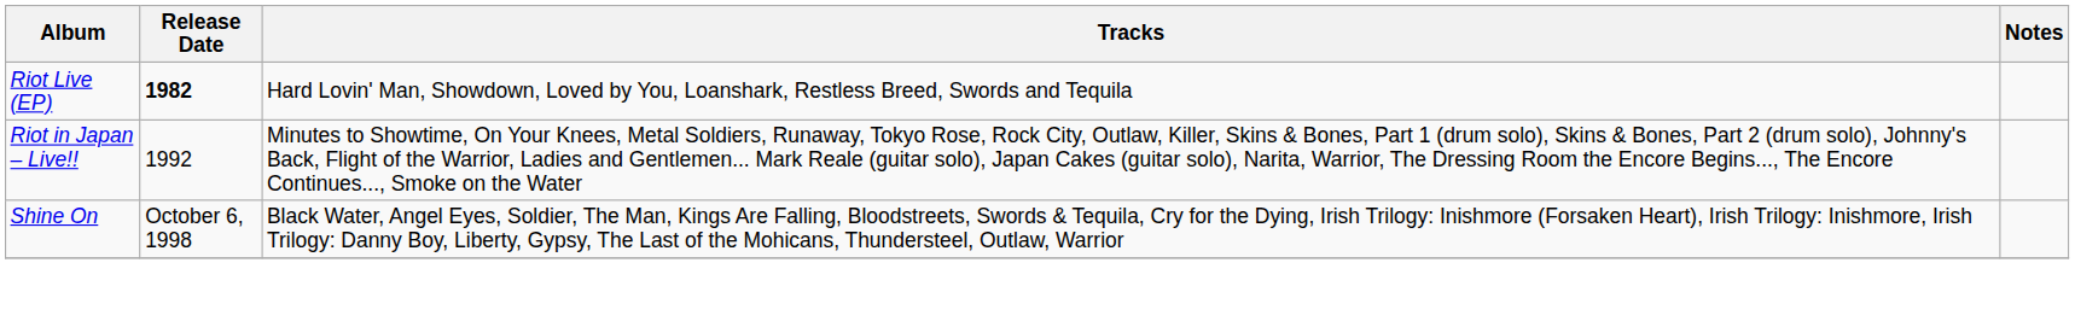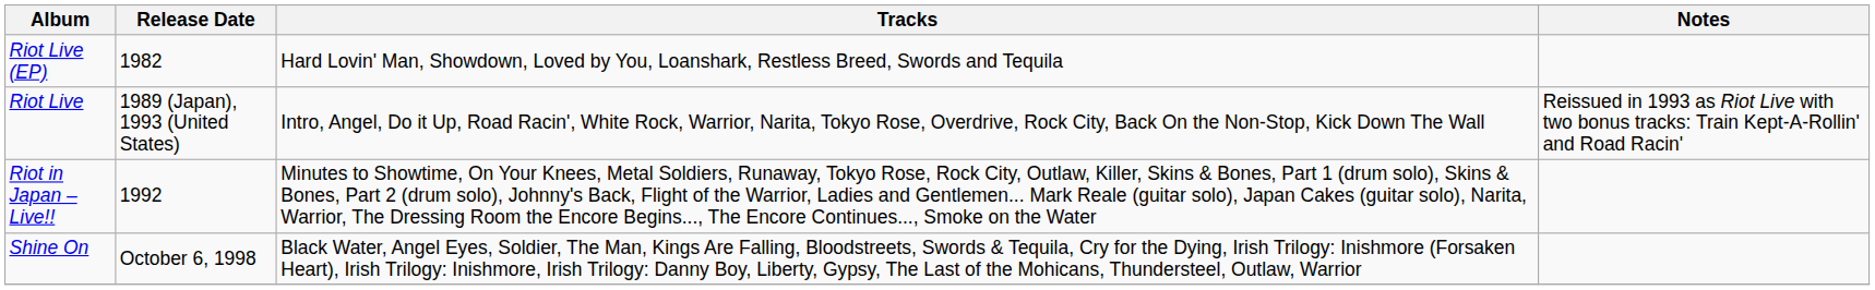 <table class="wikitable">
 <tr>
 <th>Album</th>
 <th>Release Date</th>
 <th>Tracks</th>
 <th>Notes</th>
 </tr>
 <tr -->
 <td valign="top"><em><a href='#'>Riot Live (EP)</a></em></td>
-<td><strong>1982</strong></td>
+<td>1982</td>
 <td>Hard Lovin' Man, Showdown, Loved by You, Loanshark, Restless Breed, Swords and Tequila</td>
 <td></td>
+</tr>
+<tr -->
+<td valign="top"><em><a href='#'>Riot Live</a></em></td>
+<td>1989 (Japan), 1993 (United States)</td>
+<td>Intro, Angel, Do it Up, Road Racin', White Rock, Warrior, Narita, Tokyo Rose, Overdrive, Rock City, Back On the Non-Stop, Kick Down The Wall</td>
+<td>Reissued in 1993 as <em>Riot Live</em> with two bonus tracks: Train Kept-A-Rollin' and Road Racin'</td>
 </tr>
 <tr -->
 <td valign="top"><em><a href='#'>Riot in Japan – Live!!</a></em></td>
 <td>1992</td>
 <td>Minutes to Showtime, On Your Knees, Metal Soldiers, Runaway, Tokyo Rose, Rock City, Outlaw, Killer, Skins & Bones, Part 1 (drum solo), Skins & Bones, Part 2 (drum solo), Johnny's Back, Flight of the Warrior, Ladies and Gentlemen... Mark Reale (guitar solo), Japan Cakes (guitar solo), Narita, Warrior, The Dressing Room the Encore Begins..., The Encore Continues..., Smoke on the Water</td>
 <td></td>
 </tr>
 <tr -->
 <td valign="top"><em><a href='#'>Shine On</a></em></td>
 <td>October 6, 1998</td>
 <td>Black Water, Angel Eyes, Soldier, The Man, Kings Are Falling, Bloodstreets, Swords & Tequila, Cry for the Dying, Irish Trilogy: Inishmore (Forsaken Heart), Irish Trilogy: Inishmore, Irish Trilogy: Danny Boy, Liberty, Gypsy, The Last of the Mohicans, Thundersteel, Outlaw, Warrior</td>
 <td></td>
 </tr>
 <tr -->
 </tr>
 </table>
